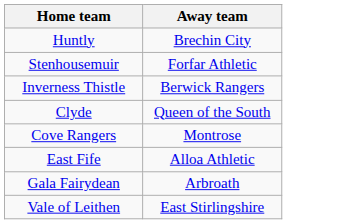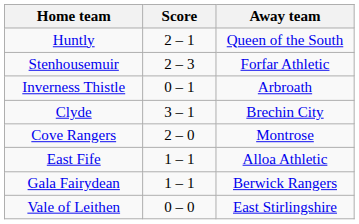 <table class="wikitable" style="text-align: center">
 <tr>
 <th width=140>Home team</th>
+<th width=70>Score</th>
 <th width=140>Away team</th>
 </tr>
 <tr>
 <td><a href='#'>Huntly</a></td>
-<td><a href='#'>Brechin City</a></td>
+<td>2 – 1</td>
+<td><a href='#'>Queen of the South</a></td>
 </tr>
 <tr>
 <td><a href='#'>Stenhousemuir</a></td>
+<td>2 – 3</td>
 <td><a href='#'>Forfar Athletic</a></td>
 </tr>
 <tr>
 <td><a href='#'>Inverness Thistle</a></td>
-<td><a href='#'>Berwick Rangers</a></td>
+<td>0 – 1</td>
+<td><a href='#'>Arbroath</a></td>
 </tr>
 <tr>
 <td><a href='#'>Clyde</a></td>
-<td><a href='#'>Queen of the South</a></td>
+<td>3 – 1</td>
+<td><a href='#'>Brechin City</a></td>
 </tr>
 <tr>
 <td><a href='#'>Cove Rangers</a></td>
+<td>2 – 0</td>
 <td><a href='#'>Montrose</a></td>
 </tr>
 <tr>
 <td><a href='#'>East Fife</a></td>
+<td>1 – 1</td>
 <td><a href='#'>Alloa Athletic</a></td>
 </tr>
 <tr>
 <td><a href='#'>Gala Fairydean</a></td>
-<td><a href='#'>Arbroath</a></td>
+<td>1 – 1</td>
+<td><a href='#'>Berwick Rangers</a></td>
 </tr>
 <tr>
 <td><a href='#'>Vale of Leithen</a></td>
+<td>0 – 0</td>
 <td><a href='#'>East Stirlingshire</a></td>
 </tr>
 </table>
